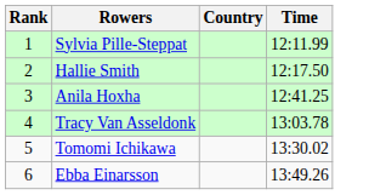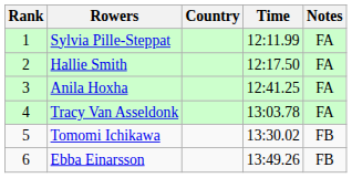 <table class="wikitable" style="text-align:center">
 <tr>
 <th>Rank</th>
 <th>Rowers</th>
 <th>Country</th>
 <th>Time</th>
+<th>Notes</th>
 </tr>
 <tr bgcolor=ccffcc>
 <td>1</td>
 <td align="left"><a href='#'>Sylvia Pille-Steppat</a></td>
 <td align="left"></td>
 <td>12:11.99</td>
+<td>FA</td>
 </tr>
 <tr bgcolor=ccffcc>
 <td>2</td>
 <td align="left"><a href='#'>Hallie Smith</a></td>
 <td align="left"></td>
 <td>12:17.50</td>
+<td>FA</td>
 </tr>
 <tr bgcolor=ccffcc>
 <td>3</td>
 <td align="left"><a href='#'>Anila Hoxha</a></td>
 <td align="left"></td>
 <td>12:41.25</td>
+<td>FA</td>
 </tr>
 <tr bgcolor=ccffcc>
 <td>4</td>
 <td align="left"><a href='#'>Tracy Van Asseldonk</a></td>
 <td align="left"></td>
 <td>13:03.78</td>
+<td>FA</td>
 </tr>
 <tr>
 <td>5</td>
 <td align="left"><a href='#'>Tomomi Ichikawa</a></td>
 <td align="left"></td>
 <td>13:30.02</td>
+<td>FB</td>
 </tr>
 <tr>
 <td>6</td>
 <td align="left"><a href='#'>Ebba Einarsson</a></td>
 <td align="left"></td>
 <td>13:49.26</td>
+<td>FB</td>
 </tr>
 </table>
